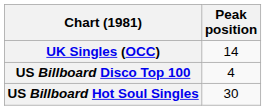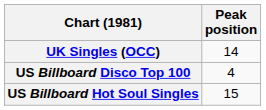 <table class="wikitable sortable plainrowheaders" style="text-align:center">
 <tr>
 <th>Chart (1981)</th>
 <th>Peak<br>position</th>
 </tr>
 <tr>
 <th scope="row"><a href='#'>UK Singles</a> (<a href='#'>OCC</a>)</th>
 <td>14</td>
 </tr>
 <tr>
 <th scope="row">US <em>Billboard</em> <a href='#'>Disco Top 100</a></th>
 <td>4</td>
 </tr>
 <tr>
 <th scope="row">US <em>Billboard</em> <a href='#'>Hot Soul Singles</a></th>
-<td>30</td>
+<td>15</td>
 </tr>
 </table>
